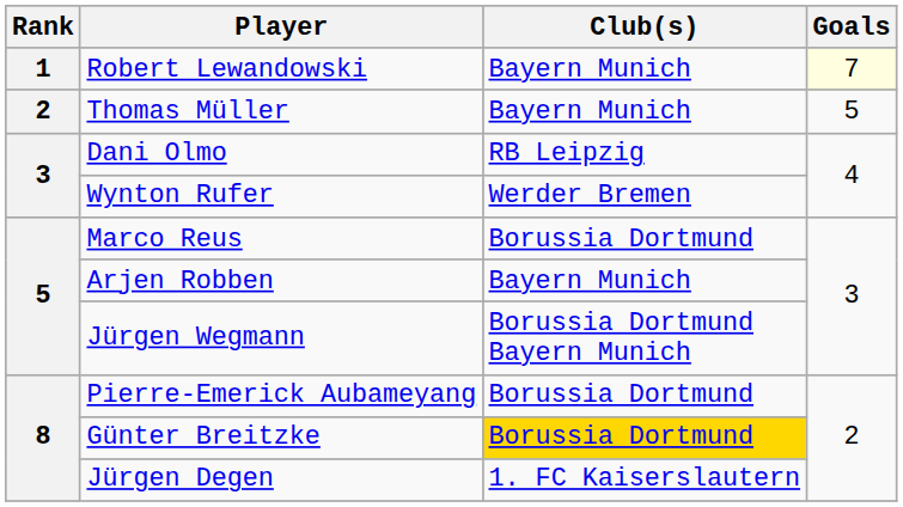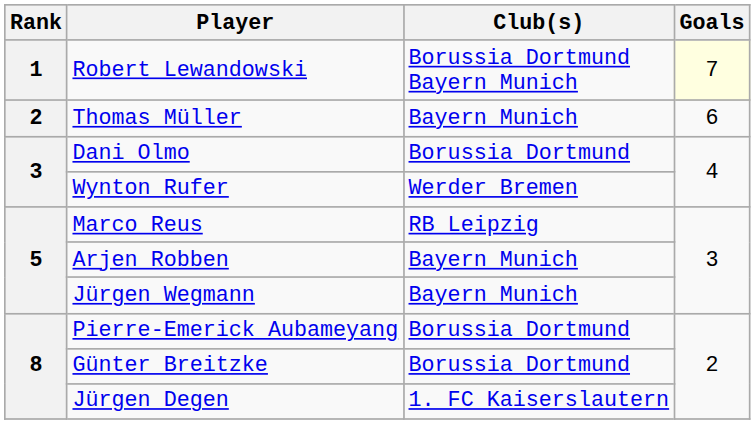 <table class="wikitable">
 <tr>
 <th>Rank</th>
 <th>Player</th>
 <th>Club(s)</th>
 <th>Goals</th>
 </tr>
 <tr>
 <th>1</th>
 <td> <a href='#'>Robert Lewandowski</a></td>
-<td><a href='#'>Bayern Munich</a></td>
+<td><a href='#'>Borussia Dortmund</a><br><a href='#'>Bayern Munich</a></td>
 <td style="background: lightyellow; text-align:center">7</td>
 </tr>
 <tr>
 <th>2</th>
 <td> <a href='#'>Thomas Müller</a></td>
 <td><a href='#'>Bayern Munich</a></td>
-<td style="text-align:center">5</td>
+<td style="text-align:center">6</td>
 </tr>
 <tr>
 <th rowspan="2">3</th>
 <td> <a href='#'>Dani Olmo</a></td>
-<td><a href='#'>RB Leipzig</a></td>
+<td><a href='#'>Borussia Dortmund</a></td>
 <td rowspan="2" style="text-align:center">4</td>
 </tr>
 <tr>
 <td> <a href='#'>Wynton Rufer</a></td>
 <td><a href='#'>Werder Bremen</a></td>
 </tr>
 <tr>
 <th rowspan="3">5</th>
 <td> <a href='#'>Marco Reus</a></td>
-<td><a href='#'>Borussia Dortmund</a></td>
+<td><a href='#'>RB Leipzig</a></td>
 <td rowspan="3" style="text-align:center">3</td>
 </tr>
 <tr>
 <td> <a href='#'>Arjen Robben</a></td>
 <td><a href='#'>Bayern Munich</a></td>
 </tr>
 <tr>
 <td> <a href='#'>Jürgen Wegmann</a></td>
-<td><a href='#'>Borussia Dortmund</a><br><a href='#'>Bayern Munich</a></td>
+<td><a href='#'>Bayern Munich</a></td>
 </tr>
 <tr>
 <th rowspan="3">8</th>
 <td> <a href='#'>Pierre-Emerick Aubameyang</a></td>
 <td><a href='#'>Borussia Dortmund</a></td>
 <td rowspan="3" style="text-align:center">2</td>
 </tr>
 <tr>
 <td> <a href='#'>Günter Breitzke</a></td>
-<td style="background: gold;"><a href='#'>Borussia Dortmund</a></td>
+<td><a href='#'>Borussia Dortmund</a></td>
 </tr>
 <tr>
 <td> <a href='#'>Jürgen Degen</a></td>
 <td><a href='#'>1. FC Kaiserslautern</a></td>
 </tr>
 </table>
